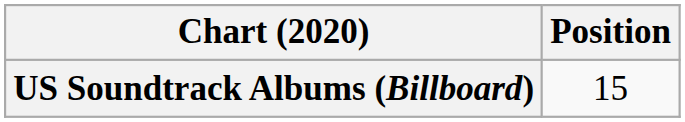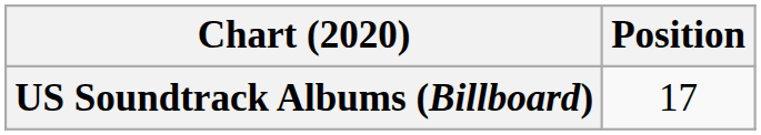 <table class="wikitable plainrowheaders" style="text-align:center">
 <tr>
 <th scope="col">Chart (2020)</th>
 <th scope="col">Position</th>
 </tr>
 <tr>
 <th scope="row">US Soundtrack Albums (<em>Billboard</em>)</th>
-<td>15</td>
+<td>17</td>
 </tr>
 </table>
